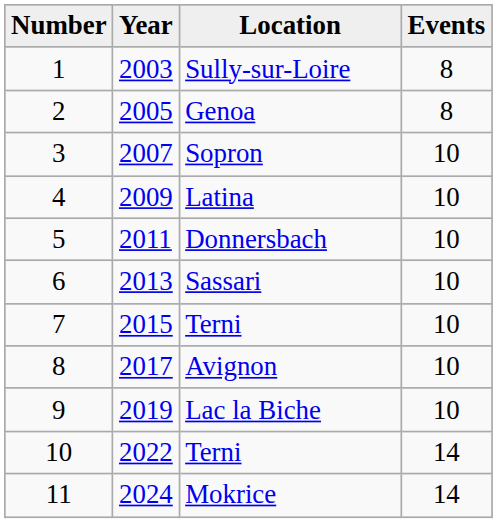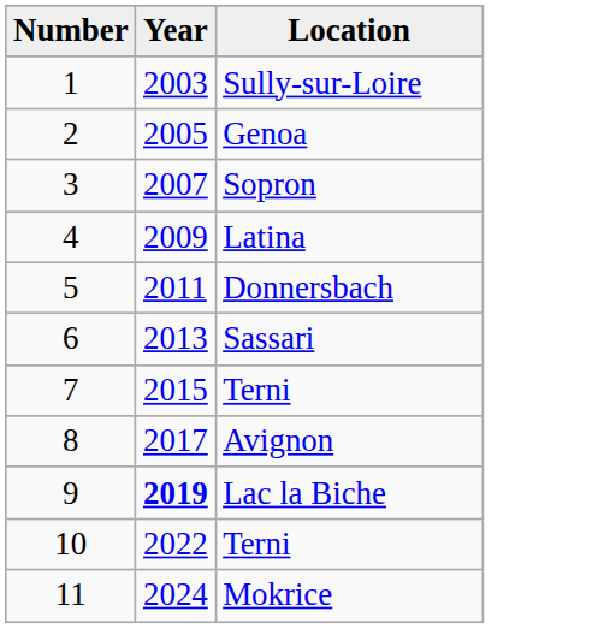 <table class="wikitable">
 <tr>
 <th scope="col" !  style="width:25px; background:#efefef;">Number</th>
 <th scope="col" !  style="width:25px; background:#efefef;">Year</th>
 <th scope="col" !  style="width:125px; background:#efefef;">Location</th>
-<th scope="col" !  style="width:25px; background:#efefef;">Events</th>
 </tr>
 <tr>
 <td align=center>1</td>
 <td><a href='#'>2003</a></td>
 <td> <a href='#'>Sully-sur-Loire</a></td>
-<td align=center>8</td>
 </tr>
 <tr>
 <td align=center>2</td>
 <td><a href='#'>2005</a></td>
 <td> <a href='#'>Genoa</a></td>
-<td align=center>8</td>
 </tr>
 <tr>
 <td align=center>3</td>
 <td><a href='#'>2007</a></td>
 <td> <a href='#'>Sopron</a></td>
-<td align=center>10</td>
 </tr>
 <tr>
 <td align=center>4</td>
 <td><a href='#'>2009</a></td>
 <td> <a href='#'>Latina</a></td>
-<td align=center>10</td>
 </tr>
 <tr>
 <td align=center>5</td>
 <td><a href='#'>2011</a></td>
 <td> <a href='#'>Donnersbach</a></td>
-<td align=center>10</td>
 </tr>
 <tr>
 <td align=center>6</td>
 <td><a href='#'>2013</a></td>
 <td> <a href='#'>Sassari</a></td>
-<td align=center>10</td>
 </tr>
 <tr>
 <td align=center>7</td>
 <td><a href='#'>2015</a></td>
 <td> <a href='#'>Terni</a></td>
-<td align=center>10</td>
 </tr>
 <tr>
 <td align=center>8</td>
 <td><a href='#'>2017</a></td>
 <td> <a href='#'>Avignon</a></td>
-<td align=center>10</td>
 </tr>
 <tr>
 <td align=center>9</td>
-<td><a href='#'>2019</a></td>
+<td><strong><a href='#'>2019</a></strong></td>
 <td> <a href='#'>Lac la Biche</a></td>
-<td align=center>10</td>
 </tr>
 <tr>
 <td align=center>10</td>
 <td><a href='#'>2022</a></td>
 <td> <a href='#'>Terni</a></td>
-<td align=center>14</td>
 </tr>
 <tr>
 <td align=center>11</td>
 <td><a href='#'>2024</a></td>
 <td> <a href='#'>Mokrice</a></td>
-<td align=center>14</td>
 </tr>
 </table>
